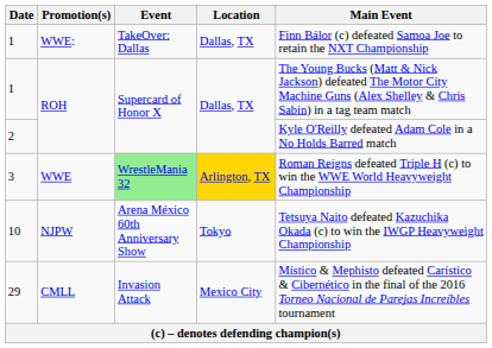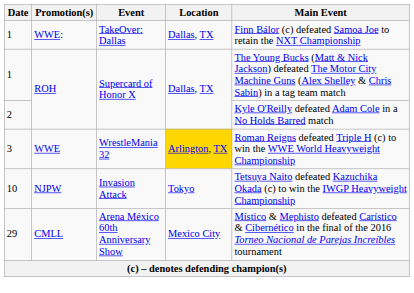 <table class="wikitable" style="width:100%;">
 <tr>
 <th width=5%>Date</th>
 <th width=5%>Promotion(s)</th>
 <th width=15%>Event</th>
 <th width=15%>Location</th>
 <th width=40%>Main Event</th>
 </tr>
 <tr>
 <td>1</td>
 <td><a href='#'>WWE</a>:<br></td>
 <td><a href='#'>TakeOver: Dallas</a></td>
 <td><a href='#'>Dallas</a>, <a href='#'>TX</a></td>
 <td><a href='#'>Finn Bálor</a> (c) defeated <a href='#'>Samoa Joe</a> to retain the <a href='#'>NXT Championship</a></td>
 </tr>
 <tr>
 <td>1</td>
 <td rowspan=2><a href='#'>ROH</a></td>
 <td rowspan=2><a href='#'>Supercard of Honor X</a></td>
 <td rowspan=2><a href='#'>Dallas</a>, <a href='#'>TX</a></td>
 <td><a href='#'>The Young Bucks</a> (<a href='#'>Matt & Nick Jackson</a>) defeated <a href='#'>The Motor City Machine Guns</a> (<a href='#'>Alex Shelley</a> & <a href='#'>Chris Sabin</a>) in a tag team match</td>
 </tr>
 <tr>
 <td>2</td>
 <td><a href='#'>Kyle O'Reilly</a> defeated <a href='#'>Adam Cole</a> in a <a href='#'>No Holds Barred</a> match</td>
 </tr>
 <tr>
 <td>3</td>
 <td><a href='#'>WWE</a></td>
-<td style="background: lightgreen;"><a href='#'>WrestleMania 32</a></td>
+<td><a href='#'>WrestleMania 32</a></td>
 <td style="background: gold;"><a href='#'>Arlington</a>, <a href='#'>TX</a></td>
 <td><a href='#'>Roman Reigns</a> defeated <a href='#'>Triple H</a> (c) to win the <a href='#'>WWE World Heavyweight Championship</a></td>
 </tr>
 <tr>
 <td>10</td>
 <td><a href='#'>NJPW</a></td>
-<td><a href='#'>Arena México<br>60th Anniversary Show</a></td>
+<td><a href='#'>Invasion Attack</a></td>
 <td><a href='#'>Tokyo</a></td>
 <td><a href='#'>Tetsuya Naito</a> defeated <a href='#'>Kazuchika Okada</a> (c) to win the <a href='#'>IWGP Heavyweight Championship</a></td>
 </tr>
 <tr>
 <td>29</td>
 <td><a href='#'>CMLL</a></td>
-<td><a href='#'>Invasion Attack</a></td>
+<td><a href='#'>Arena México<br>60th Anniversary Show</a></td>
 <td><a href='#'>Mexico City</a></td>
 <td><a href='#'>Místico</a> & <a href='#'>Mephisto</a> defeated <a href='#'>Carístico</a> & <a href='#'>Cibernético</a> in the final of the 2016 <a href='#'><em>Torneo Nacional de Parejas Increíbles</em></a> tournament</td>
 </tr>
 <tr>
 <th colspan="6">(c) – denotes defending champion(s)</th>
 </tr>
 </table>
